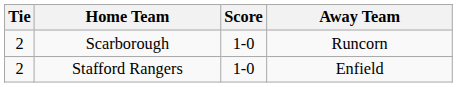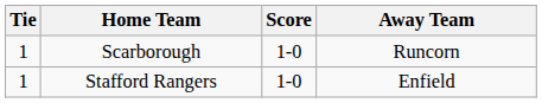 <table class="wikitable" style="text-align:center;">
 <tr>
 <th width=20>Tie</th>
 <th width=175>Home Team</th>
 <th width=20>Score</th>
 <th width=175>Away Team</th>
 </tr>
 <tr>
-<td>2</td>
+<td>1</td>
 <td>Scarborough</td>
 <td>1-0</td>
 <td>Runcorn</td>
 </tr>
 <tr>
-<td>2</td>
+<td>1</td>
 <td>Stafford Rangers</td>
 <td>1-0</td>
 <td>Enfield</td>
 </tr>
 </table>
